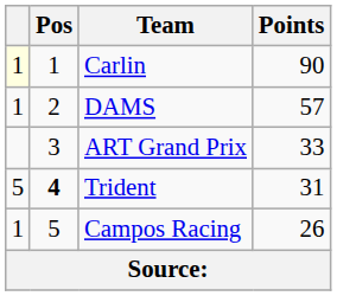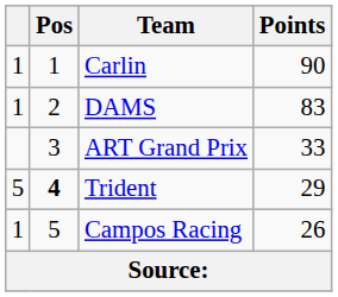 <table class="wikitable" style="font-size: 85%;">
 <tr>
 <th></th>
 <th>Pos</th>
 <th>Team</th>
 <th>Points</th>
 </tr>
 <tr>
-<td align="left" style="background: lightyellow;"> 1</td>
+<td align="left"> 1</td>
 <td align="center">1</td>
 <td> <a href='#'>Carlin</a></td>
 <td align="right">90</td>
 </tr>
 <tr>
 <td align="left"> 1</td>
 <td align="center">2</td>
 <td> <a href='#'>DAMS</a></td>
-<td align="right">57</td>
+<td align="right">83</td>
 </tr>
 <tr>
 <td align="left"></td>
 <td align="center">3</td>
 <td> <a href='#'>ART Grand Prix</a></td>
 <td align="right">33</td>
 </tr>
 <tr>
 <td align="left"> 5</td>
 <td align="center"><strong>4</strong></td>
 <td> <a href='#'>Trident</a></td>
-<td align="right">31</td>
+<td align="right">29</td>
 </tr>
 <tr>
 <td align="left"> 1</td>
 <td align="center">5</td>
 <td> <a href='#'>Campos Racing</a></td>
 <td align="right">26</td>
 </tr>
 <tr>
 <th colspan="4">Source:</th>
 </tr>
 </table>
